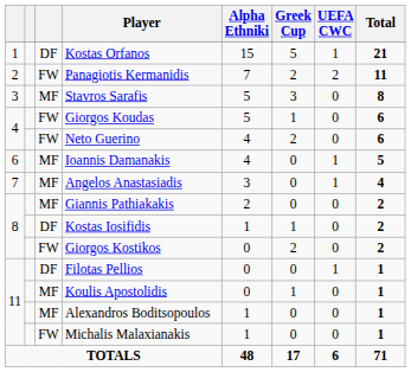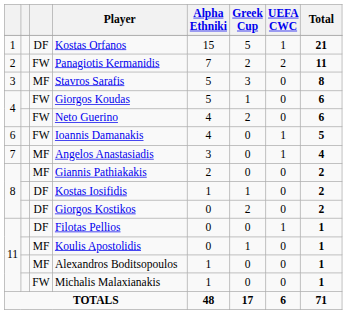 <table class="wikitable sortable" style="text-align:center">
 <tr>
 <th width=5></th>
 <th width=5></th>
 <th width=5></th>
 <th width=180>Player</th>
 <th width=30><a href='#'>Alpha Ethniki</a></th>
 <th width=30><a href='#'>Greek Cup</a></th>
 <th width=30><a href='#'>UEFA CWC</a></th>
 <th width=50>Total</th>
 </tr>
 <tr>
 </tr>
 <tr>
 <td>1</td>
 <td></td>
 <td>DF</td>
 <td align=left> <a href='#'>Kostas Orfanos</a></td>
 <td>15</td>
 <td>5</td>
 <td>1</td>
 <td><strong>21</strong></td>
 </tr>
 <tr>
 <td>2</td>
 <td></td>
 <td>FW</td>
 <td align=left> <a href='#'>Panagiotis Kermanidis</a></td>
 <td>7</td>
 <td>2</td>
 <td>2</td>
 <td><strong>11</strong></td>
 </tr>
 <tr>
 <td>3</td>
 <td></td>
 <td>MF</td>
 <td align=left> <a href='#'>Stavros Sarafis</a></td>
 <td>5</td>
 <td>3</td>
 <td>0</td>
 <td><strong>8</strong></td>
 </tr>
 <tr>
 <td rowspan=2>4</td>
 <td></td>
 <td>FW</td>
 <td align=left> <a href='#'>Giorgos Koudas</a></td>
 <td>5</td>
 <td>1</td>
 <td>0</td>
 <td><strong>6</strong></td>
 </tr>
 <tr>
 <td></td>
 <td>FW</td>
 <td align=left> <a href='#'>Neto Guerino</a></td>
 <td>4</td>
 <td>2</td>
 <td>0</td>
 <td><strong>6</strong></td>
 </tr>
 <tr>
 <td>6</td>
 <td></td>
-<td>MF</td>
+<td>FW</td>
 <td align=left> <a href='#'>Ioannis Damanakis</a></td>
 <td>4</td>
 <td>0</td>
 <td>1</td>
 <td><strong>5</strong></td>
 </tr>
 <tr>
 <td>7</td>
 <td></td>
 <td>MF</td>
 <td align=left> <a href='#'>Angelos Anastasiadis</a></td>
 <td>3</td>
 <td>0</td>
 <td>1</td>
 <td><strong>4</strong></td>
 </tr>
 <tr>
 <td rowspan=3>8</td>
 <td></td>
 <td>MF</td>
 <td align=left> <a href='#'>Giannis Pathiakakis</a></td>
 <td>2</td>
 <td>0</td>
 <td>0</td>
 <td><strong>2</strong></td>
 </tr>
 <tr>
 <td></td>
 <td>DF</td>
 <td align=left> <a href='#'>Kostas Iosifidis</a></td>
 <td>1</td>
 <td>1</td>
 <td>0</td>
 <td><strong>2</strong></td>
 </tr>
 <tr>
 <td></td>
-<td>FW</td>
+<td>DF</td>
 <td align=left> <a href='#'>Giorgos Kostikos</a></td>
 <td>0</td>
 <td>2</td>
 <td>0</td>
 <td><strong>2</strong></td>
 </tr>
 <tr>
 <td rowspan=4>11</td>
 <td></td>
 <td>DF</td>
 <td align=left> <a href='#'>Filotas Pellios</a></td>
 <td>0</td>
 <td>0</td>
 <td>1</td>
 <td><strong>1</strong></td>
 </tr>
 <tr>
 <td></td>
 <td>MF</td>
 <td align=left> <a href='#'>Koulis Apostolidis</a></td>
 <td>0</td>
 <td>1</td>
 <td>0</td>
 <td><strong>1</strong></td>
 </tr>
 <tr>
 <td></td>
 <td>MF</td>
 <td align=left> Alexandros Boditsopoulos</td>
 <td>1</td>
 <td>0</td>
 <td>0</td>
 <td><strong>1</strong></td>
 </tr>
 <tr>
 <td></td>
 <td>FW</td>
 <td align=left> Michalis Malaxianakis</td>
 <td>1</td>
 <td>0</td>
 <td>0</td>
 <td><strong>1</strong></td>
 </tr>
 <tr>
 <td colspan=4><strong>TOTALS</strong></td>
 <td><strong>48</strong></td>
 <td><strong>17</strong></td>
 <td><strong>6</strong></td>
 <td><strong>71</strong></td>
 </tr>
 </table>
